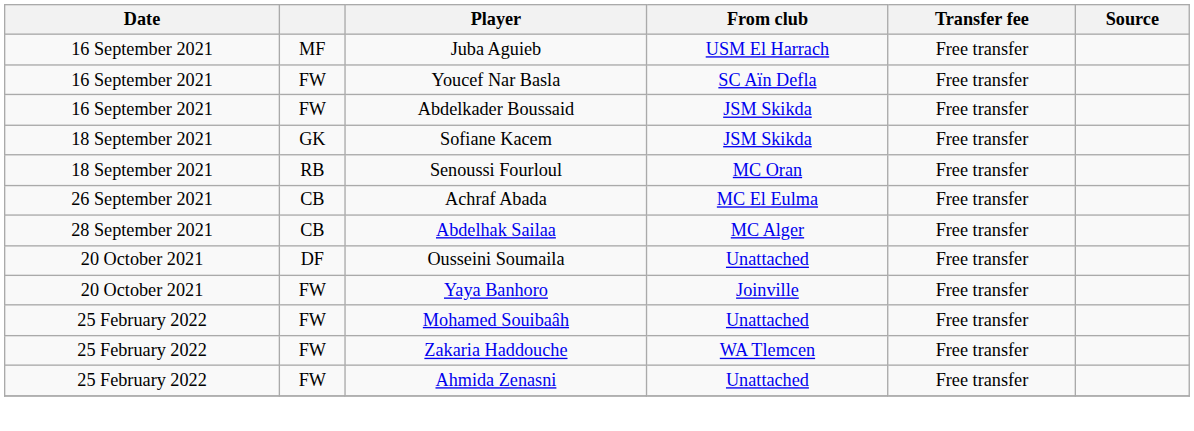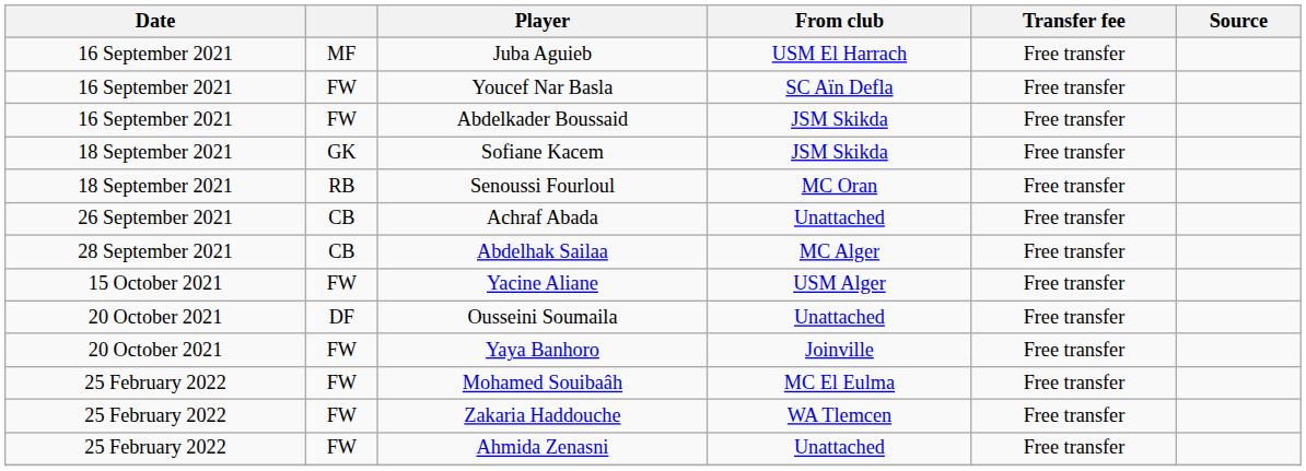 <table class="wikitable sortable" style="width:70%; text-align:center; font-size:85%; text-align:centre;">
 <tr>
 <th>Date</th>
 <th></th>
 <th>Player</th>
 <th>From club</th>
 <th>Transfer fee</th>
 <th>Source</th>
 </tr>
 <tr>
 <td>16 September 2021</td>
 <td>MF</td>
 <td> Juba Aguieb</td>
 <td><a href='#'>USM El Harrach</a></td>
 <td>Free transfer</td>
 <td></td>
 </tr>
 <tr>
 <td>16 September 2021</td>
 <td>FW</td>
 <td> Youcef Nar Basla</td>
 <td><a href='#'>SC Aïn Defla</a></td>
 <td>Free transfer</td>
 <td></td>
 </tr>
 <tr>
 <td>16 September 2021</td>
 <td>FW</td>
 <td> Abdelkader Boussaid</td>
 <td><a href='#'>JSM Skikda</a></td>
 <td>Free transfer</td>
 <td></td>
 </tr>
 <tr>
 <td>18 September 2021</td>
 <td>GK</td>
 <td> Sofiane Kacem</td>
 <td><a href='#'>JSM Skikda</a></td>
 <td>Free transfer</td>
 <td></td>
 </tr>
 <tr>
 <td>18 September 2021</td>
 <td>RB</td>
 <td> Senoussi Fourloul</td>
 <td><a href='#'>MC Oran</a></td>
 <td>Free transfer</td>
 <td></td>
 </tr>
 <tr>
 <td>26 September 2021</td>
 <td>CB</td>
 <td> Achraf Abada</td>
-<td><a href='#'>MC El Eulma</a></td>
+<td><a href='#'>Unattached</a></td>
 <td>Free transfer</td>
 <td></td>
 </tr>
 <tr>
 <td>28 September 2021</td>
 <td>CB</td>
 <td> <a href='#'>Abdelhak Sailaa</a></td>
 <td><a href='#'>MC Alger</a></td>
+<td>Free transfer</td>
+<td></td>
+</tr>
+<tr>
+<td>15 October 2021</td>
+<td>FW</td>
+<td> <a href='#'>Yacine Aliane</a></td>
+<td><a href='#'>USM Alger</a></td>
 <td>Free transfer</td>
 <td></td>
 </tr>
 <tr>
 <td>20 October 2021</td>
 <td>DF</td>
 <td> 	Ousseini Soumaila</td>
 <td><a href='#'>Unattached</a></td>
 <td>Free transfer</td>
 <td></td>
 </tr>
 <tr>
 <td>20 October 2021</td>
 <td>FW</td>
 <td> <a href='#'>Yaya Banhoro</a></td>
 <td> <a href='#'>Joinville</a></td>
 <td>Free transfer</td>
 <td></td>
 </tr>
 <tr>
 <td>25 February 2022</td>
 <td>FW</td>
 <td> <a href='#'>Mohamed Souibaâh</a></td>
-<td><a href='#'>Unattached</a></td>
+<td><a href='#'>MC El Eulma</a></td>
 <td>Free transfer</td>
 <td></td>
 </tr>
 <tr>
 <td>25 February 2022</td>
 <td>FW</td>
 <td> <a href='#'>Zakaria Haddouche</a></td>
 <td><a href='#'>WA Tlemcen</a></td>
 <td>Free transfer</td>
 <td></td>
 </tr>
 <tr>
 <td>25 February 2022</td>
 <td>FW</td>
 <td> <a href='#'>Ahmida Zenasni</a></td>
 <td><a href='#'>Unattached</a></td>
 <td>Free transfer</td>
 <td></td>
 </tr>
 <tr>
 </tr>
 </table>
